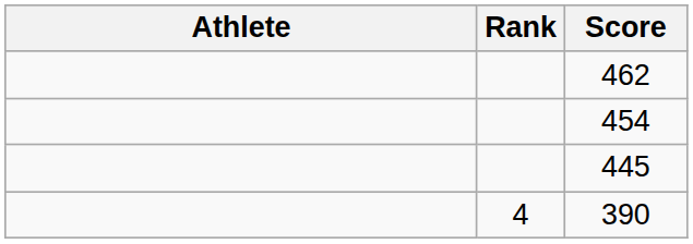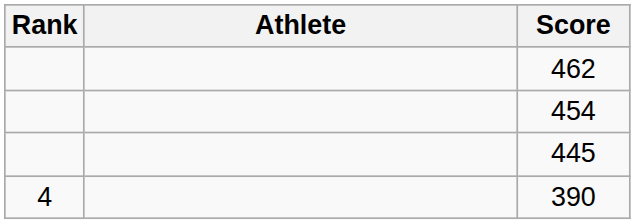 <table class=wikitable style="text-align:center">
 <tr>
+<th width=40>Rank</th>
 <th width=250>Athlete</th>
-<th width=40>Rank</th>
 <th width=60>Score</th>
 </tr>
 <tr>
+<td></td>
 <td align=left></td>
-<td></td>
 <td>462</td>
 </tr>
 <tr>
+<td></td>
 <td align=left></td>
-<td></td>
 <td>454</td>
 </tr>
 <tr>
+<td></td>
 <td align=left></td>
-<td></td>
 <td>445</td>
 </tr>
 <tr>
+<td>4</td>
 <td align=left></td>
-<td>4</td>
 <td>390</td>
 </tr>
 </table>
